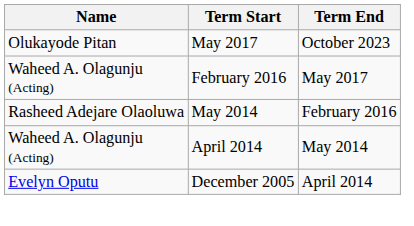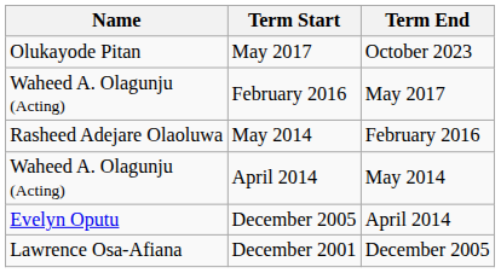 <table class="wikitable">
 <tr>
 <th>Name</th>
 <th>Term Start</th>
 <th>Term End</th>
 </tr>
 <tr>
 <td>Olukayode Pitan</td>
 <td>May 2017 </td>
 <td>October 2023</td>
 </tr>
 <tr>
 <td>Waheed A. Olagunju<br><small>(Acting)</small></td>
 <td>February 2016 </td>
 <td>May 2017</td>
 </tr>
 <tr>
 <td>Rasheed Adejare Olaoluwa</td>
 <td>May 2014 </td>
 <td>February 2016</td>
 </tr>
 <tr>
 <td>Waheed A. Olagunju<br><small>(Acting)</small></td>
 <td>April 2014 </td>
 <td>May 2014</td>
 </tr>
 <tr>
 <td><a href='#'>Evelyn Oputu</a></td>
 <td>December 2005 </td>
 <td>April 2014</td>
 </tr>
+<tr>
+<td>Lawrence Osa-Afiana</td>
+<td>December 2001 </td>
+<td>December 2005</td>
+</tr>
 </table>
